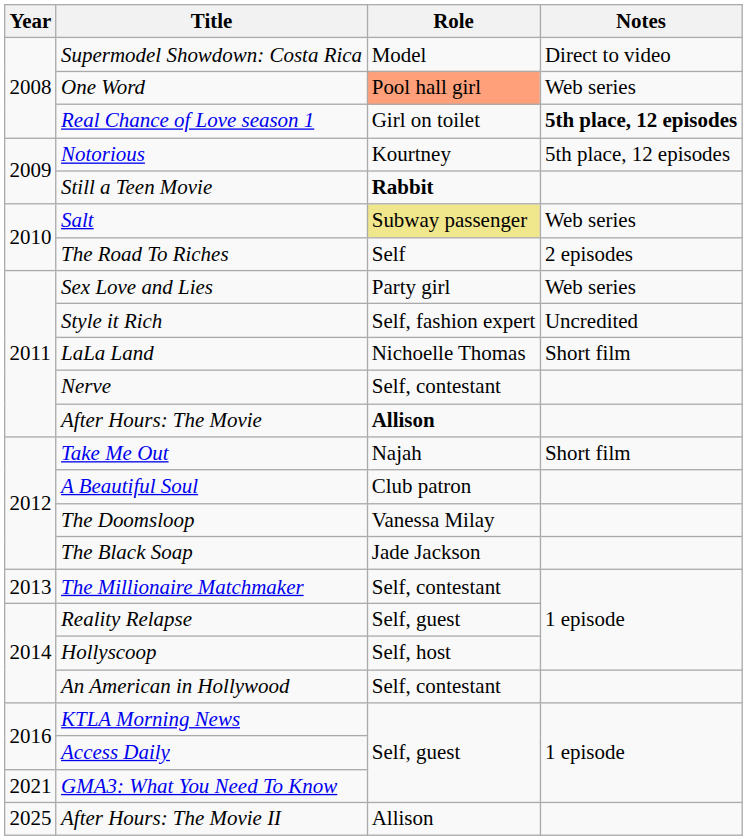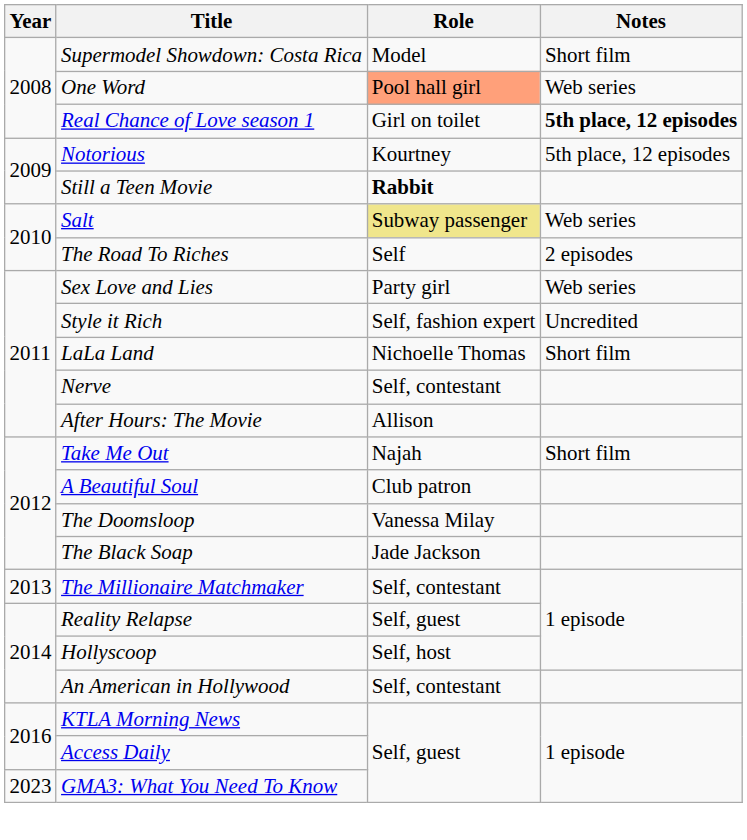 <table class="wikitable">
 <tr>
 <th>Year</th>
 <th>Title</th>
 <th>Role</th>
 <th>Notes</th>
 </tr>
 <tr>
 <td rowspan="3">2008</td>
 <td><em>Supermodel Showdown: Costa Rica</em></td>
 <td>Model</td>
-<td>Direct to video</td>
+<td>Short film</td>
 </tr>
 <tr>
 <td><em>One Word</em></td>
 <td style="background: lightsalmon;">Pool hall girl</td>
 <td>Web series</td>
 </tr>
 <tr>
 <td><em><a href='#'>Real Chance of Love season 1</a></em></td>
 <td>Girl on toilet</td>
 <td><strong>5th place, 12 episodes</strong></td>
 </tr>
 <tr>
 <td rowspan="2">2009</td>
 <td><em><a href='#'>Notorious</a></em></td>
 <td>Kourtney</td>
 <td>5th place, 12 episodes</td>
 </tr>
 <tr>
 <td><em>Still a Teen Movie</em></td>
 <td><strong>Rabbit</strong></td>
 <td></td>
 </tr>
 <tr>
 <td rowspan="2">2010</td>
 <td><em><a href='#'>Salt</a></em></td>
 <td style="background: khaki;">Subway passenger</td>
 <td>Web series</td>
 </tr>
 <tr>
 <td><em>The Road To Riches</em></td>
 <td>Self</td>
 <td>2 episodes</td>
 </tr>
 <tr>
 <td rowspan="5">2011</td>
 <td><em>Sex Love and Lies</em></td>
 <td>Party girl</td>
 <td>Web series</td>
 </tr>
 <tr>
 <td><em>Style it Rich</em></td>
 <td>Self, fashion expert</td>
 <td>Uncredited</td>
 </tr>
 <tr>
 <td><em>LaLa Land</em></td>
 <td>Nichoelle Thomas</td>
 <td>Short film</td>
 </tr>
 <tr>
 <td><em>Nerve</em></td>
 <td>Self, contestant</td>
 <td></td>
 </tr>
 <tr>
 <td><em>After Hours: The Movie</em></td>
-<td><strong>Allison</strong></td>
+<td>Allison</td>
 <td></td>
 </tr>
 <tr>
 <td rowspan="4">2012</td>
 <td><em><a href='#'>Take Me Out</a></em></td>
 <td>Najah</td>
 <td>Short film</td>
 </tr>
 <tr>
 <td><em><a href='#'>A Beautiful Soul</a></em></td>
 <td>Club patron</td>
 <td></td>
 </tr>
 <tr>
 <td><em>The Doomsloop</em></td>
 <td>Vanessa Milay</td>
 <td></td>
 </tr>
 <tr>
 <td><em>The Black Soap</em></td>
 <td>Jade Jackson</td>
 <td></td>
 </tr>
 <tr>
 <td>2013</td>
 <td><em><a href='#'>The Millionaire Matchmaker</a></em></td>
 <td>Self, contestant</td>
 <td rowspan="3">1 episode</td>
 </tr>
 <tr>
 <td rowspan="3">2014</td>
 <td><em>Reality Relapse</em></td>
 <td>Self, guest</td>
 </tr>
 <tr>
 <td><em>Hollyscoop</em></td>
 <td>Self, host</td>
 </tr>
 <tr>
 <td><em>An American in Hollywood</em></td>
 <td>Self, contestant</td>
 <td></td>
 </tr>
 <tr>
 <td rowspan="2">2016</td>
 <td><em><a href='#'>KTLA Morning News</a></em></td>
 <td rowspan="3">Self, guest</td>
 <td rowspan="3">1 episode</td>
 </tr>
 <tr>
 <td><em><a href='#'>Access Daily</a></em></td>
 </tr>
 <tr>
-<td>2021</td>
+<td>2023</td>
 <td><em><a href='#'>GMA3: What You Need To Know</a></em></td>
 </tr>
-<tr>
-<td>2025</td>
-<td><em>After Hours: The Movie II</em></td>
-<td>Allison</td>
-<td></td>
-</tr>
 </table>
